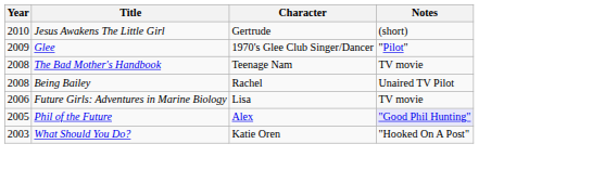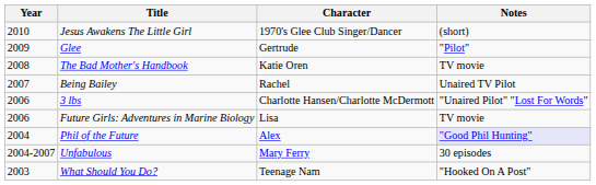 <table class="wikitable sortable">
 <tr>
 <th>Year</th>
 <th>Title</th>
 <th>Character</th>
 <th>Notes</th>
 </tr>
 <tr>
 <td>2010</td>
 <td><em>Jesus Awakens The Little Girl</em></td>
-<td>Gertrude</td>
+<td>1970's Glee Club Singer/Dancer</td>
 <td>(short)</td>
 </tr>
 <tr>
 <td>2009</td>
 <td><em><a href='#'>Glee</a></em></td>
-<td>1970's Glee Club Singer/Dancer</td>
+<td>Gertrude</td>
 <td>"<a href='#'>Pilot</a>"</td>
 </tr>
 <tr>
 <td>2008</td>
 <td><em><a href='#'>The Bad Mother's Handbook</a></em></td>
-<td>Teenage Nam</td>
+<td>Katie Oren</td>
 <td>TV movie</td>
 </tr>
 <tr>
-<td>2008</td>
+<td>2007</td>
 <td><em>Being Bailey</em></td>
 <td>Rachel</td>
 <td>Unaired TV Pilot</td>
+</tr>
+<tr>
+<td>2006</td>
+<td><em><a href='#'>3 lbs</a></em></td>
+<td>Charlotte Hansen/Charlotte McDermott</td>
+<td>"Unaired Pilot" "<a href='#'>Lost For Words</a>"</td>
 </tr>
 <tr>
 <td>2006</td>
 <td><em>Future Girls: Adventures in Marine Biology</em></td>
 <td>Lisa</td>
 <td>TV movie</td>
 </tr>
 <tr>
-<td>2005</td>
+<td>2004</td>
 <td><em><a href='#'>Phil of the Future</a></em></td>
 <td><a href='#'>Alex</a></td>
 <td style="background: lavender;"><a href='#'>"Good Phil Hunting"</a></td>
 </tr>
 <tr>
+<td>2004-2007</td>
+<td><em><a href='#'>Unfabulous</a></em></td>
+<td><a href='#'>Mary Ferry</a></td>
+<td>30 episodes</td>
+</tr>
+<tr>
 <td>2003</td>
 <td><em><a href='#'>What Should You Do?</a></em></td>
-<td>Katie Oren</td>
+<td>Teenage Nam</td>
 <td>"Hooked On A Post"</td>
 </tr>
 </table>
